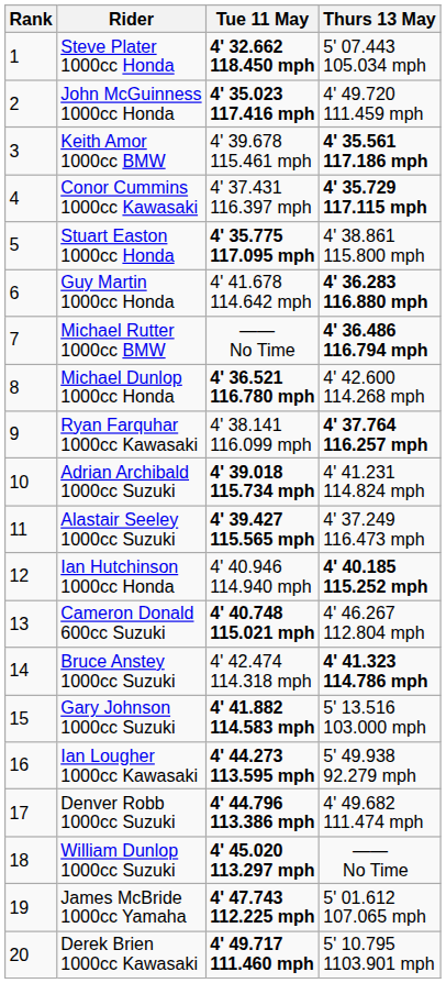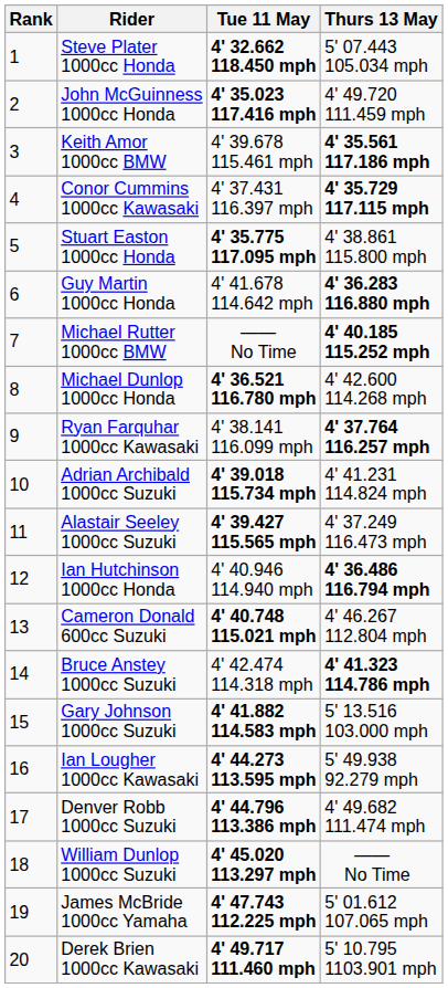 <table class="wikitable" style="font-size: 85%;">
 <tr style="background:#efefef;">
 <th>Rank</th>
 <th>Rider</th>
 <th>Tue 11 May</th>
 <th>Thurs 13 May</th>
 </tr>
 <tr>
 <td>1</td>
 <td> <a href='#'>Steve Plater</a><br> 1000cc <a href='#'>Honda</a></td>
 <td><strong>4' 32.662 <br> 118.450 mph</strong></td>
 <td>5' 07.443 <br> 105.034 mph</td>
 </tr>
 <tr>
 <td>2</td>
 <td> <a href='#'>John McGuinness</a><br> 1000cc Honda</td>
 <td><strong>4' 35.023 <br> 117.416 mph</strong></td>
 <td>4' 49.720 <br> 111.459 mph</td>
 </tr>
 <tr>
 <td>3</td>
 <td> <a href='#'>Keith Amor</a><br> 1000cc <a href='#'>BMW</a></td>
 <td>4' 39.678 <br> 115.461 mph</td>
 <td><strong>4' 35.561 <br> 117.186 mph</strong></td>
 </tr>
 <tr>
 <td>4</td>
 <td> <a href='#'>Conor Cummins</a><br> 1000cc <a href='#'>Kawasaki</a></td>
 <td>4' 37.431 <br> 116.397 mph</td>
 <td><strong>4' 35.729 <br> 117.115 mph</strong></td>
 </tr>
 <tr>
 <td>5</td>
 <td> <a href='#'>Stuart Easton</a><br> 1000cc <a href='#'>Honda</a></td>
 <td><strong>4' 35.775 <br> 117.095 mph</strong></td>
 <td>4' 38.861 <br> 115.800 mph</td>
 </tr>
 <tr>
 <td>6</td>
 <td> <a href='#'>Guy Martin</a><br> 1000cc Honda</td>
 <td>4' 41.678 <br> 114.642 mph</td>
 <td><strong>4' 36.283 <br> 116.880 mph</strong></td>
 </tr>
 <tr>
 <td>7</td>
 <td> <a href='#'>Michael Rutter</a><br> 1000cc <a href='#'>BMW</a></td>
 <td>      ——<br>    No Time</td>
-<td><strong>4' 36.486 <br> 116.794 mph</strong></td>
+<td><strong>4' 40.185 <br> 115.252 mph</strong></td>
 </tr>
 <tr>
 <td>8</td>
 <td> <a href='#'>Michael Dunlop</a> <br> 1000cc Honda</td>
 <td><strong>4' 36.521 <br> 116.780 mph</strong></td>
 <td>4' 42.600 <br> 114.268 mph</td>
 </tr>
 <tr>
 <td>9</td>
 <td> <a href='#'>Ryan Farquhar</a><br> 1000cc Kawasaki</td>
 <td>4' 38.141 <br> 116.099 mph</td>
 <td><strong>4' 37.764 <br> 116.257 mph</strong></td>
 </tr>
 <tr>
 <td>10</td>
 <td> <a href='#'>Adrian Archibald</a><br> 1000cc Suzuki</td>
 <td><strong>4' 39.018 <br> 115.734 mph</strong></td>
 <td>4' 41.231 <br> 114.824 mph</td>
 </tr>
 <tr>
 <td>11</td>
 <td> <a href='#'>Alastair Seeley</a><br> 1000cc Suzuki</td>
 <td><strong>4' 39.427 <br> 115.565 mph</strong></td>
 <td>4' 37.249 <br> 116.473 mph</td>
 </tr>
 <tr>
 <td>12</td>
 <td> <a href='#'>Ian Hutchinson</a><br> 1000cc Honda</td>
 <td>4' 40.946 <br> 114.940 mph</td>
-<td><strong>4' 40.185 <br> 115.252 mph</strong></td>
+<td><strong>4' 36.486 <br> 116.794 mph</strong></td>
 </tr>
 <tr>
 <td>13</td>
 <td> <a href='#'>Cameron Donald</a><br> 600cc Suzuki</td>
 <td><strong>4' 40.748 <br> 115.021 mph</strong></td>
 <td>4' 46.267 <br> 112.804 mph</td>
 </tr>
 <tr>
 <td>14</td>
 <td> <a href='#'>Bruce Anstey</a><br> 1000cc Suzuki</td>
 <td>4' 42.474 <br> 114.318 mph</td>
 <td><strong>4' 41.323 <br> 114.786 mph</strong></td>
 </tr>
 <tr>
 <td>15</td>
 <td> <a href='#'>Gary Johnson</a><br> 1000cc Suzuki</td>
 <td><strong>4' 41.882 <br> 114.583 mph</strong></td>
 <td>5' 13.516 <br> 103.000 mph</td>
 </tr>
 <tr>
 <td>16</td>
 <td> <a href='#'>Ian Lougher</a><br> 1000cc Kawasaki</td>
 <td><strong>4' 44.273 <br> 113.595 mph</strong></td>
 <td>5' 49.938 <br> 92.279 mph</td>
 </tr>
 <tr>
 <td>17</td>
 <td> Denver Robb<br> 1000cc Suzuki</td>
 <td><strong>4' 44.796 <br> 113.386 mph</strong></td>
 <td>4' 49.682 <br> 111.474 mph</td>
 </tr>
 <tr>
 <td>18</td>
 <td> <a href='#'>William Dunlop</a><br> 1000cc Suzuki</td>
 <td><strong>4' 45.020 <br> 113.297 mph</strong></td>
 <td>      ——<br>    No Time</td>
 </tr>
 <tr>
 <td>19</td>
 <td> James McBride<br> 1000cc Yamaha</td>
 <td><strong>4' 47.743 <br> 112.225 mph</strong></td>
 <td>5' 01.612 <br> 107.065 mph</td>
 </tr>
 <tr>
 <td>20</td>
 <td> Derek Brien<br> 1000cc Kawasaki</td>
 <td><strong>4' 49.717 <br> 111.460 mph</strong></td>
 <td>5' 10.795 <br> 1103.901 mph</td>
 </tr>
 </table>
